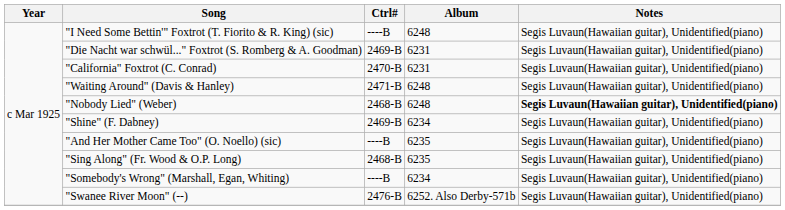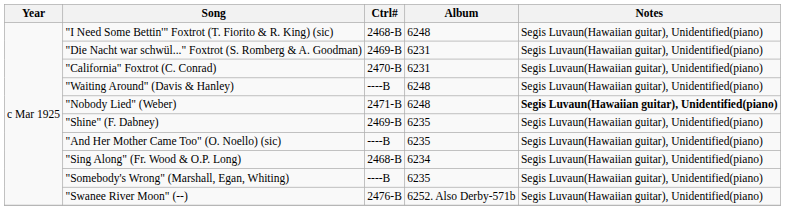 <table class="wikitable">
 <tr>
 <th>Year</th>
 <th>Song</th>
 <th>Ctrl#</th>
 <th>Album</th>
 <th>Notes</th>
 </tr>
 <tr>
 <td rowspan=10>c Mar 1925</td>
 <td>"I Need Some Bettin'" Foxtrot (T. Fiorito & R. King) (sic)</td>
-<td>----B</td>
+<td>2468-B</td>
 <td>6248</td>
 <td>Segis Luvaun(Hawaiian guitar), Unidentified(piano)</td>
 </tr>
 <tr>
 <td>"Die Nacht war schwül..." Foxtrot (S. Romberg & A. Goodman)</td>
 <td>2469-B</td>
 <td>6231</td>
 <td>Segis Luvaun(Hawaiian guitar), Unidentified(piano)</td>
 </tr>
 <tr>
 <td>"California" Foxtrot (C. Conrad)</td>
 <td>2470-B</td>
 <td>6231</td>
 <td>Segis Luvaun(Hawaiian guitar), Unidentified(piano)</td>
 </tr>
 <tr>
 <td>"Waiting Around" (Davis & Hanley)</td>
-<td>2471-B</td>
+<td>----B</td>
 <td>6248</td>
 <td>Segis Luvaun(Hawaiian guitar), Unidentified(piano)</td>
 </tr>
 <tr>
 <td>"Nobody Lied" (Weber)</td>
-<td>2468-B</td>
+<td>2471-B</td>
 <td>6248</td>
 <td><strong>Segis Luvaun(Hawaiian guitar), Unidentified(piano)</strong></td>
 </tr>
 <tr>
 <td>"Shine" (F. Dabney)</td>
 <td>2469-B</td>
-<td>6234</td>
+<td>6235</td>
 <td>Segis Luvaun(Hawaiian guitar), Unidentified(piano)</td>
 </tr>
 <tr>
 <td>"And Her Mother Came Too" (O. Noello) (sic)</td>
 <td>----B</td>
 <td>6235</td>
 <td>Segis Luvaun(Hawaiian guitar), Unidentified(piano)</td>
 </tr>
 <tr>
 <td>"Sing Along" (Fr. Wood & O.P. Long)</td>
 <td>2468-B</td>
-<td>6235</td>
+<td>6234</td>
 <td>Segis Luvaun(Hawaiian guitar), Unidentified(piano)</td>
 </tr>
 <tr>
 <td>"Somebody's Wrong" (Marshall, Egan, Whiting)</td>
 <td>----B</td>
-<td>6234</td>
+<td>6235</td>
 <td>Segis Luvaun(Hawaiian guitar), Unidentified(piano)</td>
 </tr>
 <tr>
 <td>"Swanee River Moon" (--)</td>
 <td>2476-B</td>
 <td>6252. Also Derby-571b</td>
 <td>Segis Luvaun(Hawaiian guitar), Unidentified(piano)</td>
 </tr>
 <tr>
 </tr>
 </table>
